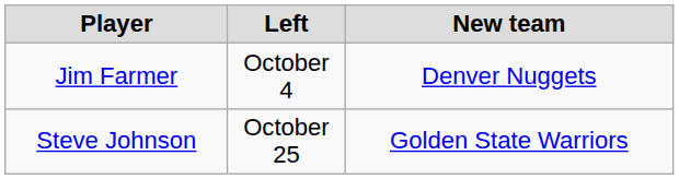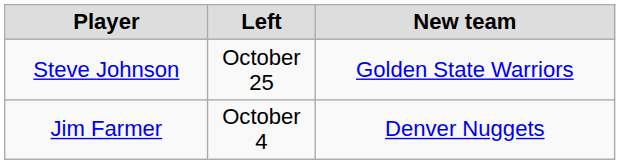 <table class="wikitable" style="text-align: center">
 <tr align="center"  bgcolor="#dddddd">
 <td style="width:140px"><strong>Player</strong></td>
 <td style="width:70px"><strong>Left</strong></td>
 <td style="width:210px"><strong>New team</strong></td>
 </tr>
 <tr style="height:40px">
+<td><a href='#'>Steve Johnson</a></td>
+<td>October 25</td>
+<td><a href='#'>Golden State Warriors</a></td>
+</tr>
+<tr style="height:40px">
 <td><a href='#'>Jim Farmer</a></td>
 <td>October 4</td>
 <td><a href='#'>Denver Nuggets</a></td>
 </tr>
-<tr style="height:40px">
-<td><a href='#'>Steve Johnson</a></td>
-<td>October 25</td>
-<td><a href='#'>Golden State Warriors</a></td>
-</tr>
 </table>
